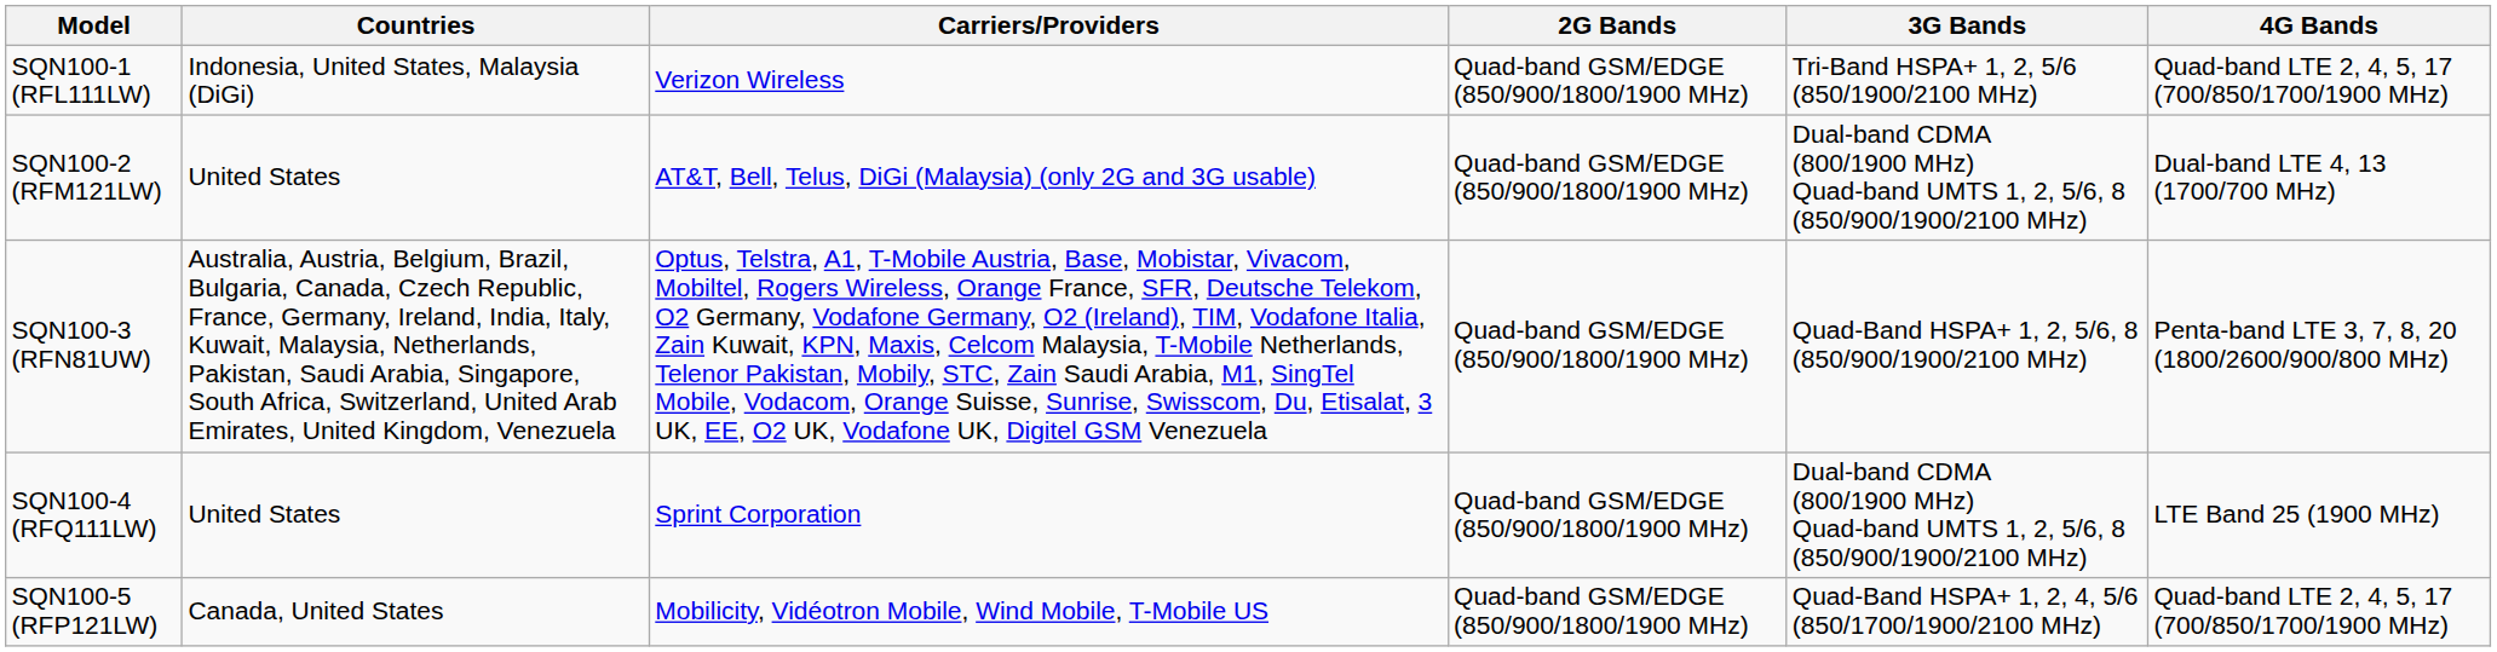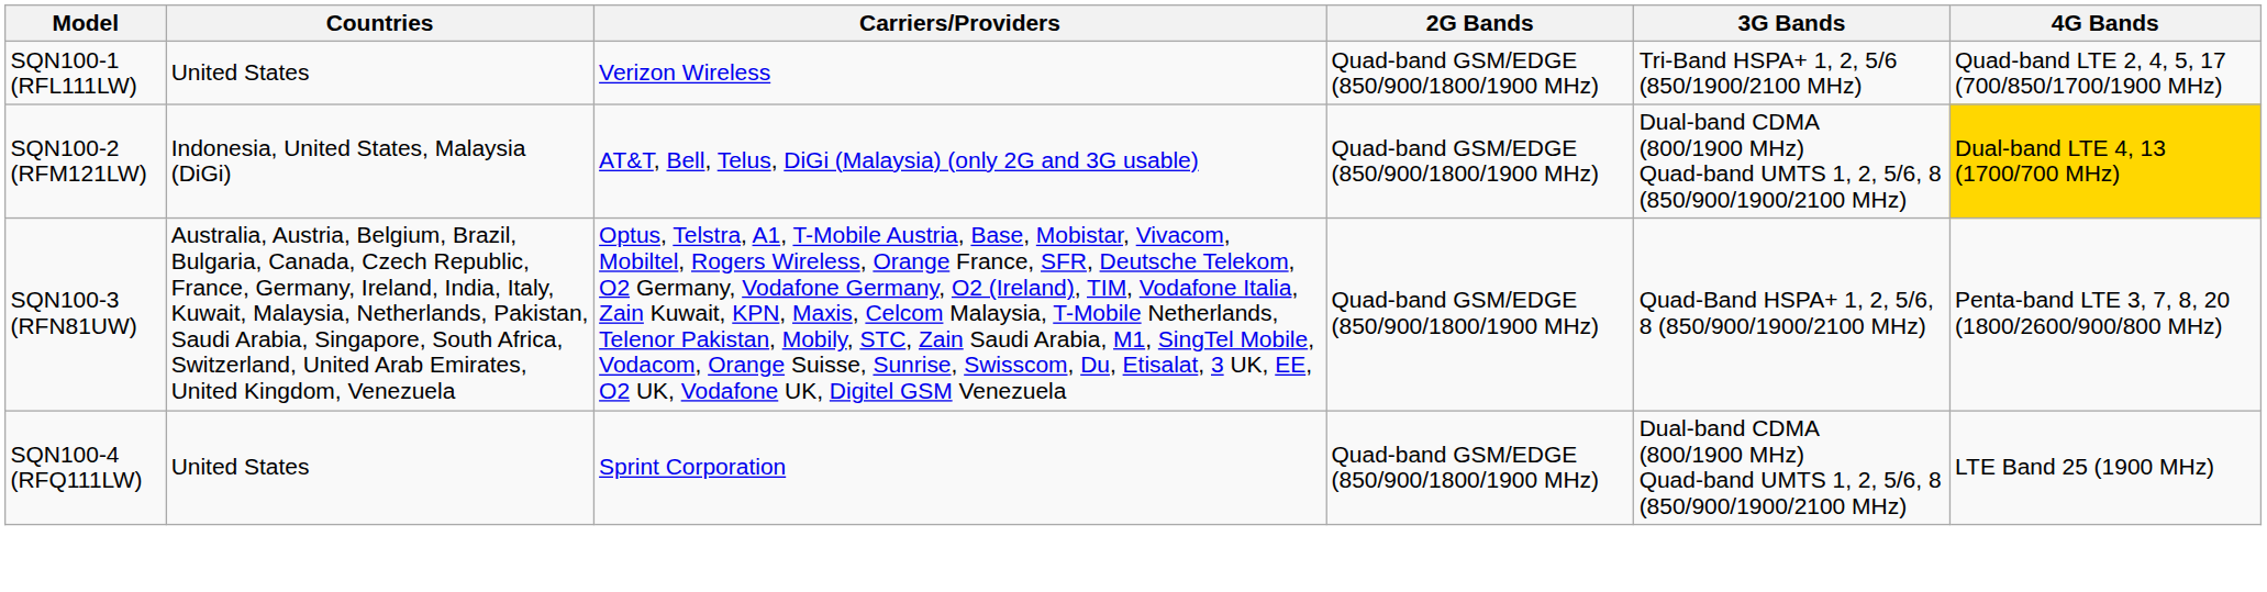 <table class="wikitable">
 <tr>
 <th>Model</th>
 <th>Countries</th>
 <th>Carriers/Providers</th>
 <th>2G Bands</th>
 <th>3G Bands</th>
 <th>4G Bands</th>
 </tr>
 <tr>
 <td>SQN100-1 (RFL111LW)</td>
-<td>Indonesia, United States, Malaysia (DiGi)</td>
+<td>United States</td>
 <td><a href='#'>Verizon Wireless</a></td>
 <td>Quad-band GSM/EDGE (850/900/1800/1900 MHz)</td>
 <td>Tri-Band HSPA+ 1, 2, 5/6 (850/1900/2100 MHz)</td>
 <td>Quad-band LTE 2, 4, 5, 17 (700/850/1700/1900 MHz)</td>
 </tr>
 <tr>
 <td>SQN100-2 (RFM121LW)</td>
-<td>United States</td>
+<td>Indonesia, United States, Malaysia (DiGi)</td>
 <td><a href='#'>AT&T</a>, <a href='#'>Bell</a>, <a href='#'>Telus</a>, <a href='#'>DiGi (Malaysia) (only 2G and 3G usable)</a></td>
 <td>Quad-band GSM/EDGE (850/900/1800/1900 MHz)</td>
 <td>Dual-band CDMA (800/1900 MHz) <br>Quad-band UMTS 1, 2, 5/6, 8 (850/900/1900/2100 MHz)</td>
-<td>Dual-band LTE 4, 13 (1700/700 MHz)</td>
+<td style="background: gold;">Dual-band LTE 4, 13 (1700/700 MHz)</td>
 </tr>
 <tr>
 <td>SQN100-3 (RFN81UW)</td>
 <td>Australia, Austria, Belgium, Brazil, Bulgaria, Canada, Czech Republic, France, Germany, Ireland, India, Italy, Kuwait, Malaysia, Netherlands, Pakistan, Saudi Arabia, Singapore, South Africa, Switzerland, United Arab Emirates, United Kingdom, Venezuela</td>
 <td><a href='#'>Optus</a>, <a href='#'>Telstra</a>, <a href='#'>A1</a>, <a href='#'>T-Mobile Austria</a>, <a href='#'>Base</a>, <a href='#'>Mobistar</a>, <a href='#'>Vivacom</a>, <a href='#'>Mobiltel</a>, <a href='#'>Rogers Wireless</a>, <a href='#'>Orange</a> France, <a href='#'>SFR</a>, <a href='#'>Deutsche Telekom</a>, <a href='#'>O2</a> Germany, <a href='#'>Vodafone Germany</a>, <a href='#'>O2 (Ireland)</a>, <a href='#'>TIM</a>, <a href='#'>Vodafone Italia</a>, <a href='#'>Zain</a> Kuwait, <a href='#'>KPN</a>, <a href='#'>Maxis</a>, <a href='#'>Celcom</a> Malaysia, <a href='#'>T-Mobile</a> Netherlands, <a href='#'>Telenor Pakistan</a>, <a href='#'>Mobily</a>, <a href='#'>STC</a>, <a href='#'>Zain</a> Saudi Arabia, <a href='#'>M1</a>, <a href='#'>SingTel Mobile</a>, <a href='#'>Vodacom</a>, <a href='#'>Orange</a> Suisse, <a href='#'>Sunrise</a>, <a href='#'>Swisscom</a>, <a href='#'>Du</a>, <a href='#'>Etisalat</a>, <a href='#'>3</a> UK, <a href='#'>EE</a>, <a href='#'>O2</a> UK, <a href='#'>Vodafone</a> UK, <a href='#'>Digitel GSM</a> Venezuela</td>
 <td>Quad-band GSM/EDGE (850/900/1800/1900 MHz)</td>
 <td>Quad-Band HSPA+ 1, 2, 5/6, 8 (850/900/1900/2100 MHz)</td>
 <td>Penta-band LTE 3, 7, 8, 20 (1800/2600/900/800 MHz)</td>
 </tr>
 <tr>
 <td>SQN100-4 (RFQ111LW)</td>
 <td>United States</td>
 <td><a href='#'>Sprint Corporation</a></td>
 <td>Quad-band GSM/EDGE (850/900/1800/1900 MHz)</td>
 <td>Dual-band CDMA (800/1900 MHz) <br>Quad-band UMTS 1, 2, 5/6, 8 (850/900/1900/2100 MHz)</td>
 <td>LTE Band 25 (1900 MHz)</td>
 </tr>
-<tr>
-<td>SQN100-5 (RFP121LW)</td>
-<td>Canada, United States</td>
-<td><a href='#'>Mobilicity</a>, <a href='#'>Vidéotron Mobile</a>, <a href='#'>Wind Mobile</a>, <a href='#'>T-Mobile US</a></td>
-<td>Quad-band GSM/EDGE (850/900/1800/1900 MHz)</td>
-<td>Quad-Band HSPA+ 1, 2, 4, 5/6 (850/1700/1900/2100 MHz)</td>
-<td>Quad-band LTE 2, 4, 5, 17 (700/850/1700/1900 MHz)</td>
-</tr>
 </table>
